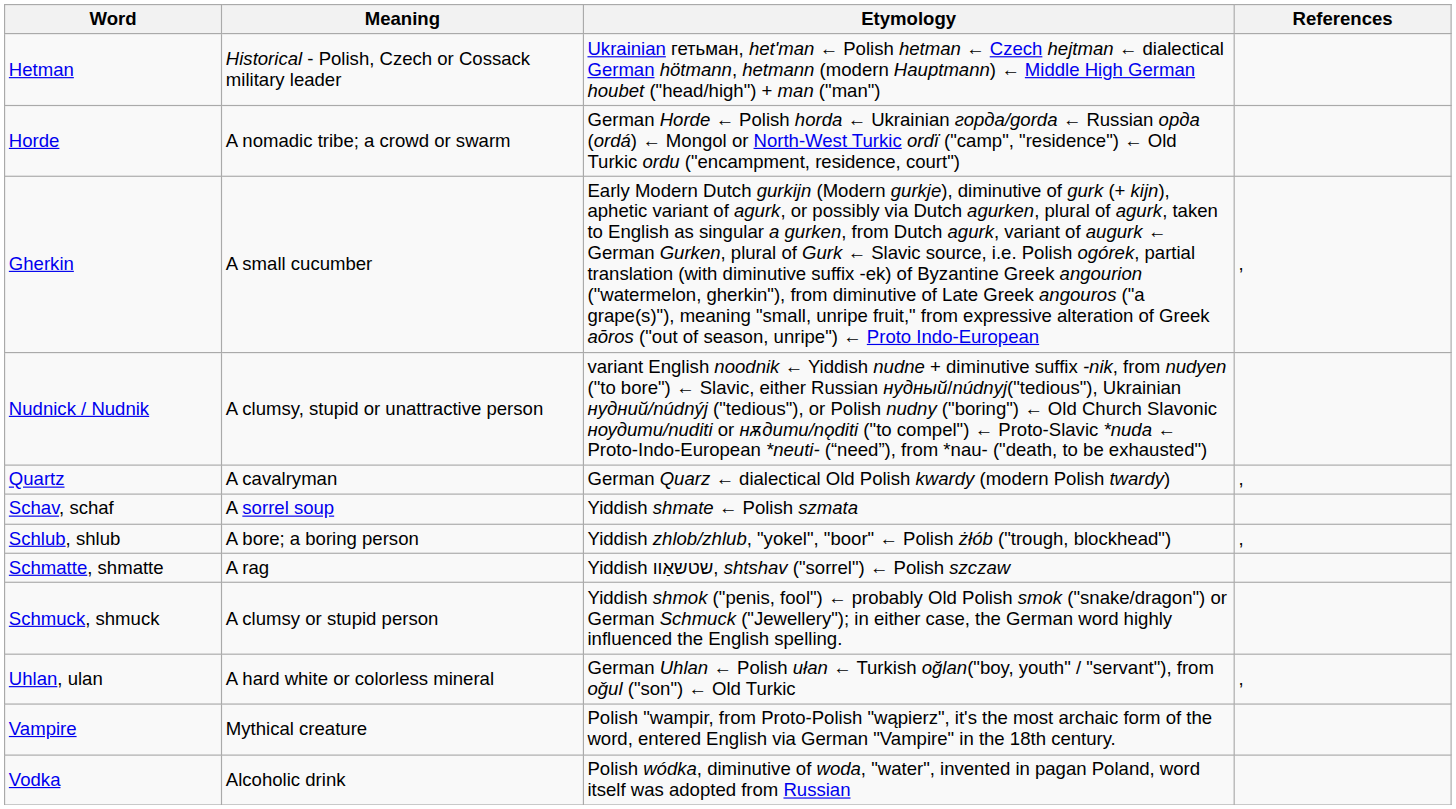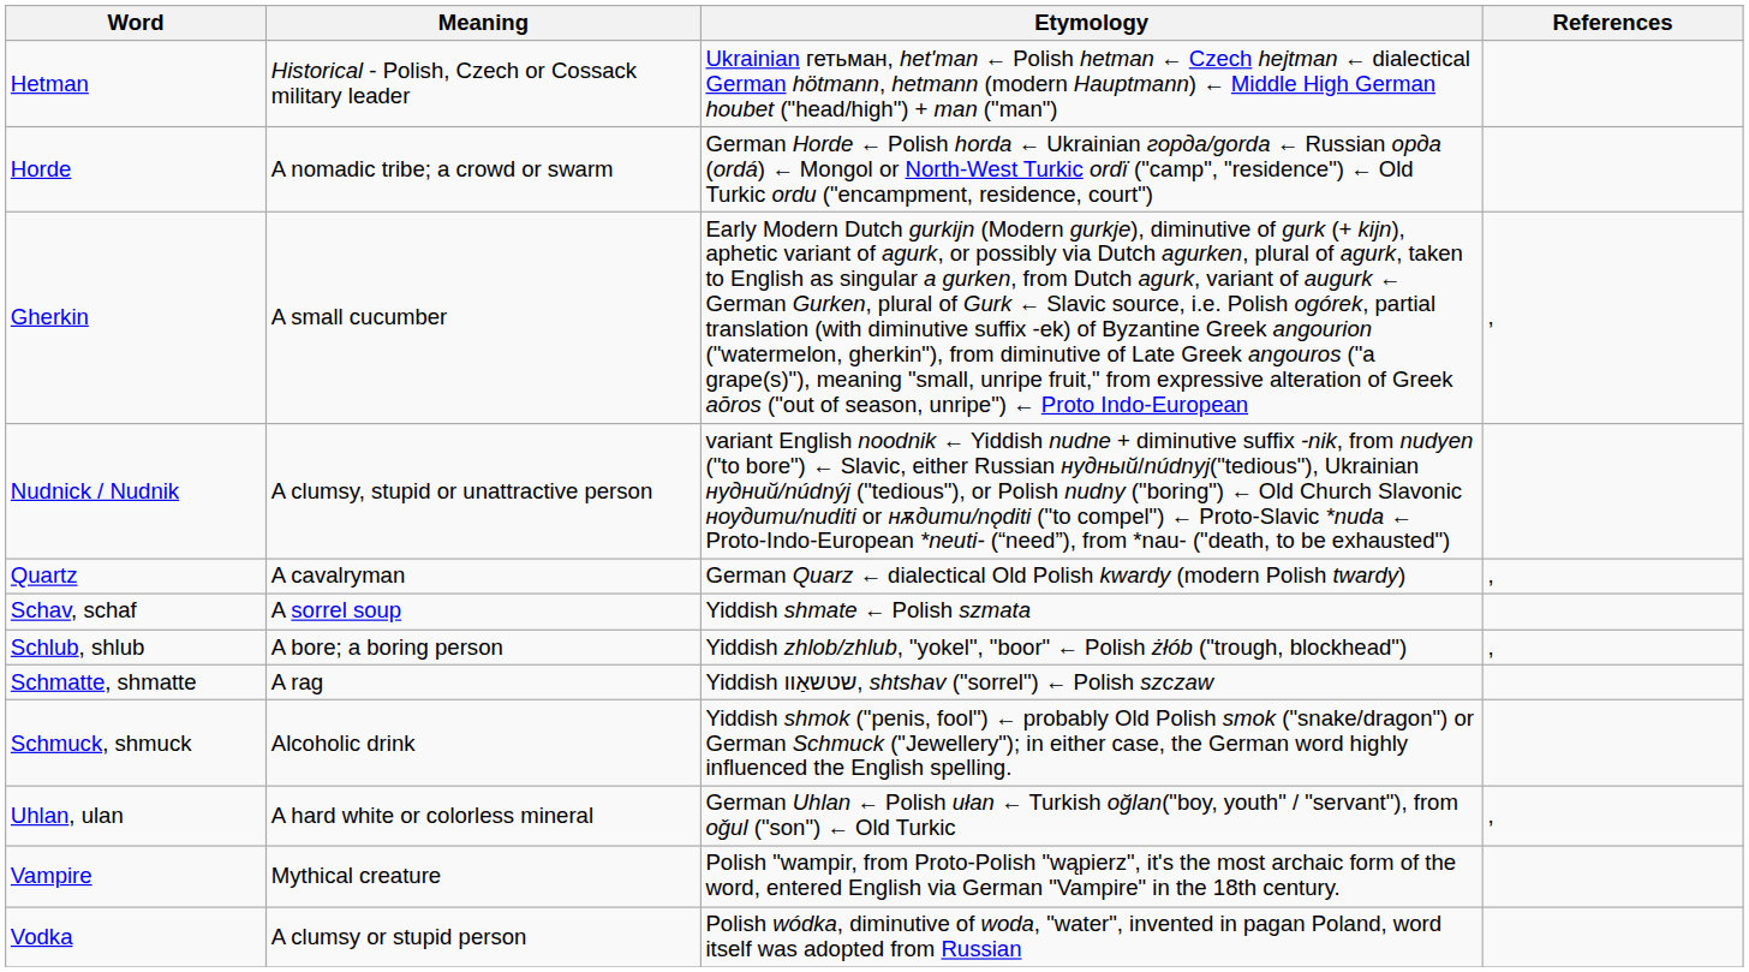 <table class="wikitable">
 <tr>
 <th width="15%">Word</th>
 <th width="25%">Meaning</th>
 <th width="45%">Etymology</th>
 <th width="15%">References</th>
 </tr>
 <tr>
 <td><a href='#'>Hetman</a></td>
 <td><em>Historical</em> - Polish, Czech or Cossack military leader</td>
 <td><a href='#'>Ukrainian</a> гетьман, <em>het'man</em> ← Polish <em>hetman</em> ← <a href='#'>Czech</a> <em>hejtman</em> ← dialectical <a href='#'>German</a> <em>hötmann</em>, <em>hetmann</em> (modern <em>Hauptmann</em>) ← <a href='#'>Middle High German</a> <em>houbet</em> ("head/high") + <em>man</em> ("man")</td>
 <td></td>
 </tr>
 <tr>
 <td><a href='#'>Horde</a></td>
 <td>A nomadic tribe; a crowd or swarm</td>
 <td>German <em>Horde</em> ← Polish <em>horda</em> ← Ukrainian <em>горда/gorda</em> ← Russian <em>орда</em> (<em>ordá</em>) ← Mongol or <a href='#'>North-West Turkic</a> <em>ordï</em> ("camp", "residence") ← Old Turkic <em>ordu</em> ("encampment, residence, court")</td>
 <td></td>
 </tr>
 <tr>
 <td><a href='#'>Gherkin</a></td>
 <td>A small cucumber</td>
 <td>Early Modern Dutch <em>gurkijn</em> (Modern  <em>gurkje</em>), diminutive of <em>gurk</em> (+ <em>kijn</em>), aphetic variant of <em>agurk</em>, or possibly via Dutch <em>agurken</em>, plural of <em>agurk</em>, taken to English as singular <em>a gurken</em>, from Dutch <em>agurk</em>, variant of <em>augurk</em> ← German <em>Gurken</em>, plural of <em>Gurk</em> ← Slavic source, i.e. Polish <em>ogórek</em>, partial translation (with diminutive suffix -ek) of Byzantine Greek <em>angourion</em> ("watermelon, gherkin"), from diminutive of Late Greek <em>angouros</em> ("a grape(s)"), meaning "small, unripe fruit," from expressive alteration of Greek <em>aōros</em> ("out of season, unripe") ← <a href='#'>Proto Indo-European</a></td>
 <td>, </td>
 </tr>
 <tr>
 <td><a href='#'>Nudnick / Nudnik</a></td>
 <td>A clumsy, stupid or unattractive person</td>
 <td>variant English <em>noodnik</em> ← Yiddish <em>nudne</em> + diminutive suffix <em>-nik</em>, from <em>nudyen</em> ("to bore") ← Slavic, either Russian <em>нудный</em>/<em>núdnyj</em>("tedious"), Ukrainian <em>нудний/núdnýj</em> ("tedious"), or Polish <em>nudny</em> ("boring") ← Old Church Slavonic <em>ноудити/nuditi</em> or <em>нѫдити/nǫditi</em> ("to compel") ← Proto-Slavic <em>*nuda</em> ←  Proto-Indo-European <em>*neuti-</em> (“need”), from *nau- ("death, to be exhausted")</td>
 <td></td>
 </tr>
 <tr>
 <td><a href='#'>Quartz</a></td>
 <td>A cavalryman</td>
 <td>German <em>Quarz</em> ← dialectical Old Polish <em>kwardy</em> (modern Polish <em>twardy</em>)</td>
 <td>, </td>
 </tr>
 <tr>
 <td><a href='#'>Schav</a>, schaf</td>
 <td>A <a href='#'>sorrel soup</a></td>
 <td>Yiddish <em>shmate</em> ← Polish <em>szmata</em></td>
 <td></td>
 </tr>
 <tr>
 <td><a href='#'>Schlub</a>, shlub</td>
 <td>A bore; a boring person</td>
 <td>Yiddish <em>zhlob/zhlub</em>, "yokel", "boor" ← Polish <em>żłób</em> ("trough, blockhead")</td>
 <td>, </td>
 </tr>
 <tr>
 <td><a href='#'>Schmatte</a>, shmatte</td>
 <td>A rag</td>
 <td>Yiddish שטשאַוו, <em>shtshav</em> ("sorrel") ← Polish <em>szczaw</em></td>
 <td></td>
 </tr>
 <tr>
 <td><a href='#'>Schmuck</a>, shmuck</td>
-<td>A clumsy or stupid person</td>
+<td>Alcoholic drink</td>
 <td>Yiddish <em>shmok</em> ("penis, fool") ← probably Old Polish <em>smok</em> ("snake/dragon") or German <em>Schmuck</em> ("Jewellery"); in either case, the German word highly influenced the English spelling.</td>
 <td></td>
 </tr>
 <tr>
 <td><a href='#'>Uhlan</a>, ulan</td>
 <td>A hard white or colorless mineral</td>
 <td>German <em>Uhlan</em> ← Polish <em>ułan</em> ← Turkish <em>oğlan</em>("boy, youth" / "servant"), from <em>oǧul</em> ("son") ← Old Turkic</td>
 <td>, </td>
 </tr>
 <tr>
 <td><a href='#'>Vampire</a></td>
 <td>Mythical creature</td>
 <td>Polish "wampir, from Proto-Polish "wąpierz", it's the most archaic form of the word, entered English via German "Vampire" in the 18th century.</td>
 <td></td>
 </tr>
 <tr>
 <td><a href='#'>Vodka</a></td>
-<td>Alcoholic drink</td>
+<td>A clumsy or stupid person</td>
 <td>Polish <em>wódka</em>, diminutive of <em>woda</em>, "water", invented in pagan Poland, word itself was adopted from <a href='#'>Russian</a></td>
 </tr>
 </table>
